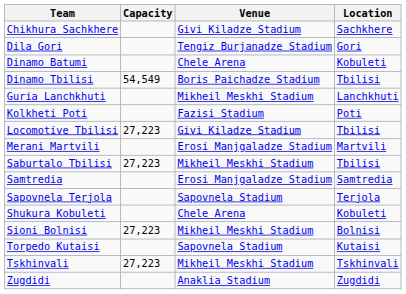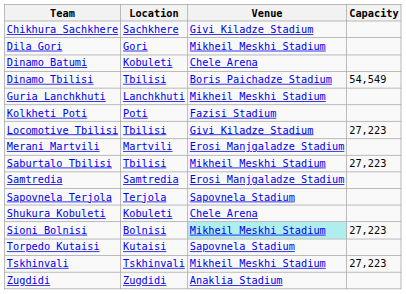 <table class="wikitable sortable" border="1">
 <tr>
 <th>Team</th>
+<th>Location</th>
+<th>Venue</th>
 <th>Capacity</th>
-<th>Venue</th>
-<th>Location</th>
 </tr>
 <tr>
 <td><a href='#'>Chikhura Sachkhere</a></td>
+<td><a href='#'>Sachkhere</a></td>
+<td><a href='#'>Givi Kiladze Stadium</a></td>
 <td></td>
-<td><a href='#'>Givi Kiladze Stadium</a></td>
-<td><a href='#'>Sachkhere</a></td>
 </tr>
 <tr>
 <td><a href='#'>Dila Gori</a></td>
+<td><a href='#'>Gori</a></td>
+<td><a href='#'>Mikheil Meskhi Stadium</a></td>
 <td></td>
-<td><a href='#'>Tengiz Burjanadze Stadium</a></td>
-<td><a href='#'>Gori</a></td>
 </tr>
 <tr>
 <td><a href='#'>Dinamo Batumi</a></td>
+<td><a href='#'>Kobuleti</a></td>
+<td><a href='#'>Chele Arena</a></td>
 <td></td>
-<td><a href='#'>Chele Arena</a></td>
-<td><a href='#'>Kobuleti</a></td>
 </tr>
 <tr>
 <td><a href='#'>Dinamo Tbilisi</a></td>
+<td><a href='#'>Tbilisi</a></td>
+<td><a href='#'>Boris Paichadze Stadium</a></td>
 <td>54,549</td>
-<td><a href='#'>Boris Paichadze Stadium</a></td>
-<td><a href='#'>Tbilisi</a></td>
 </tr>
 <tr>
 <td><a href='#'>Guria Lanchkhuti</a></td>
+<td><a href='#'>Lanchkhuti</a></td>
+<td><a href='#'>Mikheil Meskhi Stadium</a></td>
 <td></td>
-<td><a href='#'>Mikheil Meskhi Stadium</a></td>
-<td><a href='#'>Lanchkhuti</a></td>
 </tr>
 <tr>
 <td><a href='#'>Kolkheti Poti</a></td>
+<td><a href='#'>Poti</a></td>
+<td><a href='#'>Fazisi Stadium</a></td>
 <td></td>
-<td><a href='#'>Fazisi Stadium</a></td>
-<td><a href='#'>Poti</a></td>
 </tr>
 <tr>
 <td><a href='#'>Locomotive Tbilisi</a></td>
+<td><a href='#'>Tbilisi</a></td>
+<td><a href='#'>Givi Kiladze Stadium</a></td>
 <td>27,223</td>
-<td><a href='#'>Givi Kiladze Stadium</a></td>
-<td><a href='#'>Tbilisi</a></td>
 </tr>
 <tr>
 <td><a href='#'>Merani Martvili</a></td>
+<td><a href='#'>Martvili</a></td>
+<td><a href='#'>Erosi Manjgaladze Stadium</a></td>
 <td></td>
-<td><a href='#'>Erosi Manjgaladze Stadium</a></td>
-<td><a href='#'>Martvili</a></td>
 </tr>
 <tr>
 <td><a href='#'>Saburtalo Tbilisi</a></td>
+<td><a href='#'>Tbilisi</a></td>
+<td><a href='#'>Mikheil Meskhi Stadium</a></td>
 <td>27,223</td>
-<td><a href='#'>Mikheil Meskhi Stadium</a></td>
-<td><a href='#'>Tbilisi</a></td>
 </tr>
 <tr>
 <td><a href='#'>Samtredia</a></td>
+<td><a href='#'>Samtredia</a></td>
+<td><a href='#'>Erosi Manjgaladze Stadium</a></td>
 <td></td>
-<td><a href='#'>Erosi Manjgaladze Stadium</a></td>
-<td><a href='#'>Samtredia</a></td>
 </tr>
 <tr>
 <td><a href='#'>Sapovnela Terjola</a></td>
+<td><a href='#'>Terjola</a></td>
+<td><a href='#'>Sapovnela Stadium</a></td>
 <td></td>
-<td><a href='#'>Sapovnela Stadium</a></td>
-<td><a href='#'>Terjola</a></td>
 </tr>
 <tr>
 <td><a href='#'>Shukura Kobuleti</a></td>
+<td><a href='#'>Kobuleti</a></td>
+<td><a href='#'>Chele Arena</a></td>
 <td></td>
-<td><a href='#'>Chele Arena</a></td>
-<td><a href='#'>Kobuleti</a></td>
 </tr>
 <tr>
 <td><a href='#'>Sioni Bolnisi</a></td>
+<td><a href='#'>Bolnisi</a></td>
+<td style="background: paleturquoise;"><a href='#'>Mikheil Meskhi Stadium</a></td>
 <td>27,223</td>
-<td><a href='#'>Mikheil Meskhi Stadium</a></td>
-<td><a href='#'>Bolnisi</a></td>
 </tr>
 <tr>
 <td><a href='#'>Torpedo Kutaisi</a></td>
+<td><a href='#'>Kutaisi</a></td>
+<td><a href='#'>Sapovnela Stadium</a></td>
 <td></td>
-<td><a href='#'>Sapovnela Stadium</a></td>
-<td><a href='#'>Kutaisi</a></td>
 </tr>
 <tr>
 <td><a href='#'>Tskhinvali</a></td>
+<td><a href='#'>Tskhinvali</a></td>
+<td><a href='#'>Mikheil Meskhi Stadium</a></td>
 <td>27,223</td>
-<td><a href='#'>Mikheil Meskhi Stadium</a></td>
-<td><a href='#'>Tskhinvali</a></td>
 </tr>
 <tr>
 <td><a href='#'>Zugdidi</a></td>
+<td><a href='#'>Zugdidi</a></td>
+<td><a href='#'>Anaklia Stadium</a></td>
 <td></td>
-<td><a href='#'>Anaklia Stadium</a></td>
-<td><a href='#'>Zugdidi</a></td>
 </tr>
 </table>
